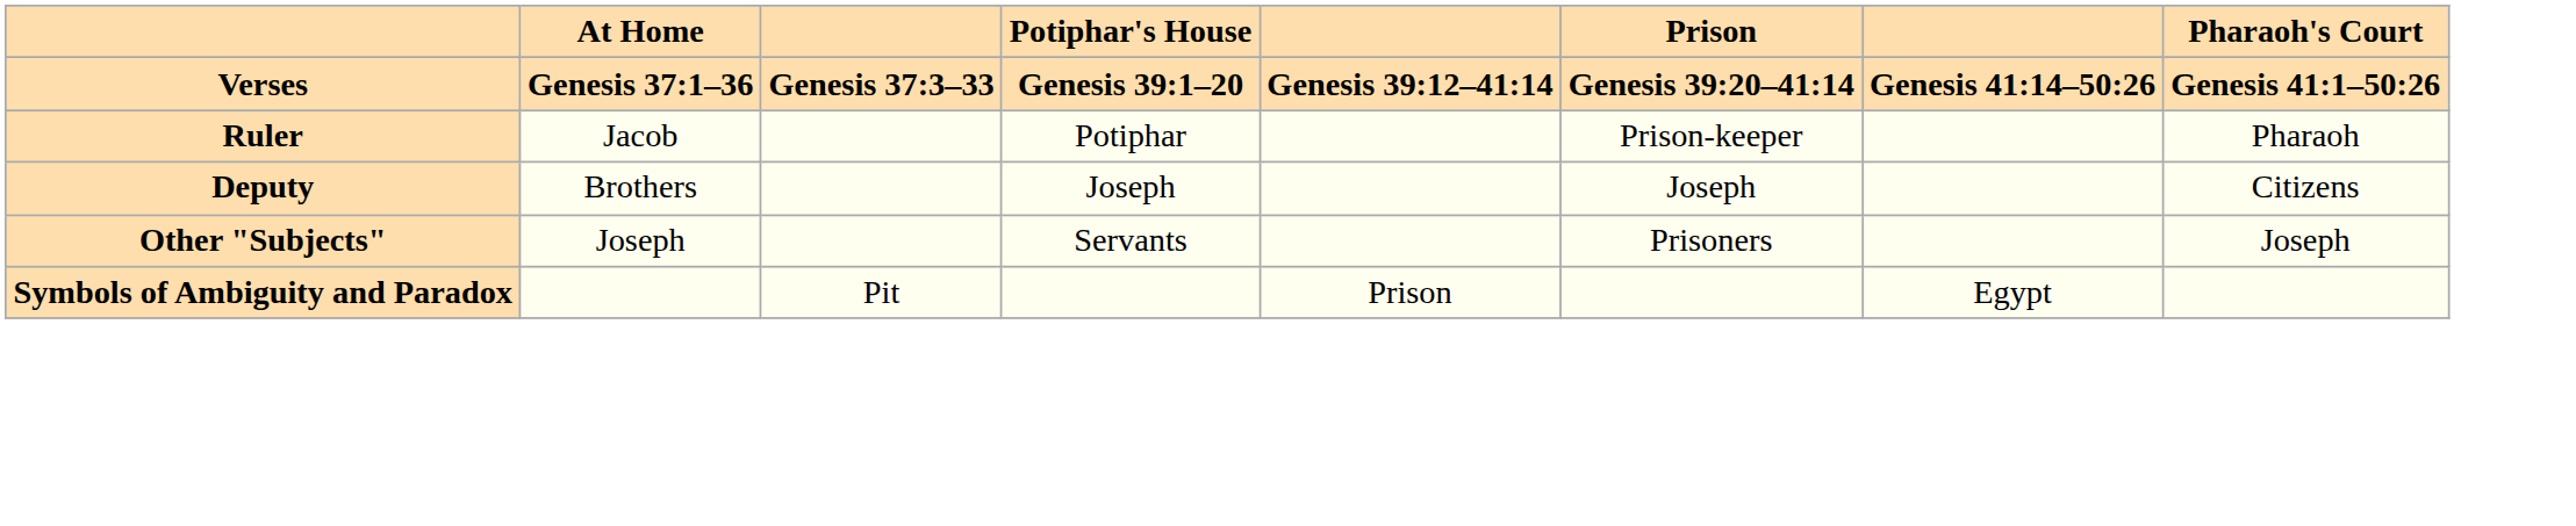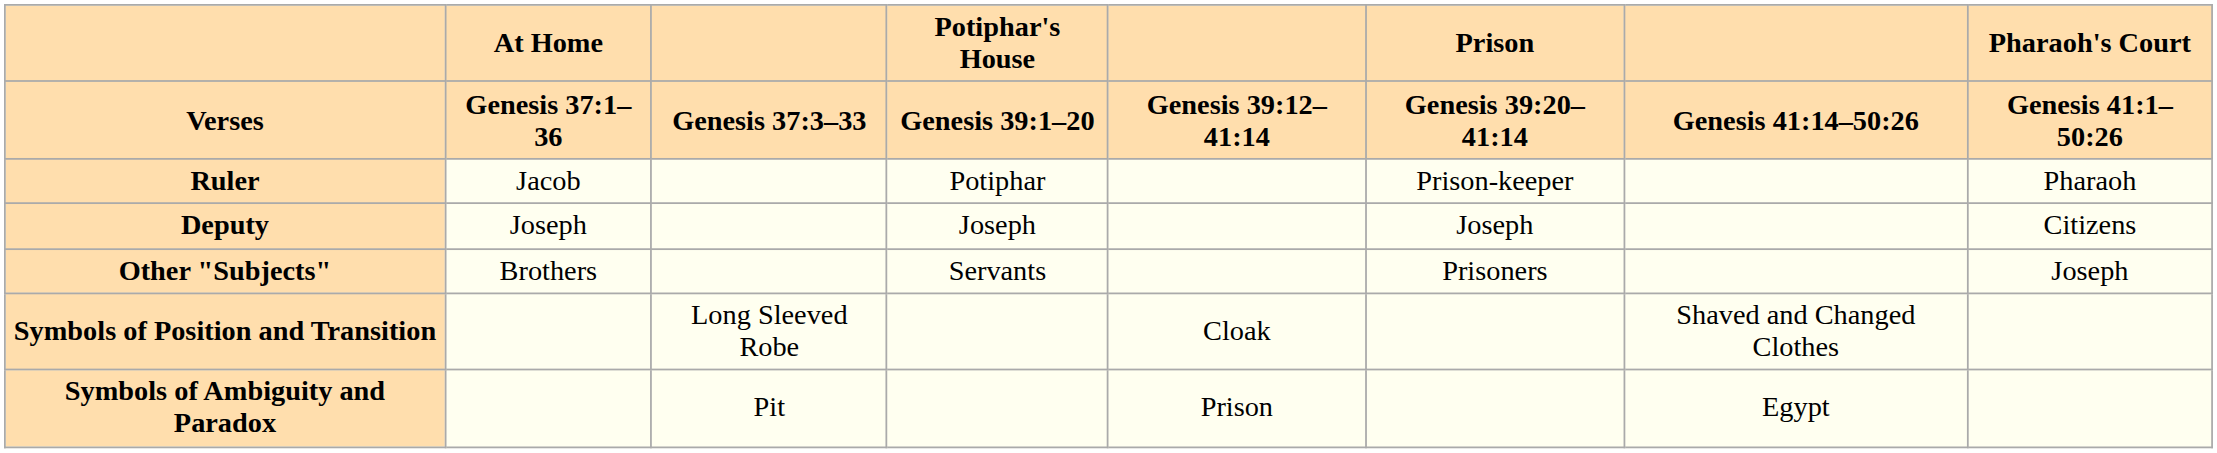 <table class="wikitable" style="background:Ivory; text-align:center">
 <tr>
 <th style="background:Navajowhite;"></th>
 <th style="background:Navajowhite;">At Home</th>
 <th style="background:Navajowhite;"></th>
 <th style="background:Navajowhite;">Potiphar's House</th>
 <th style="background:Navajowhite;"></th>
 <th style="background:Navajowhite;">Prison</th>
 <th style="background:Navajowhite;"></th>
 <th style="background:Navajowhite;">Pharaoh's Court</th>
 </tr>
 <tr>
 <th style="background:Navajowhite;">Verses</th>
 <th style="background:Navajowhite;">Genesis 37:1–36</th>
 <th style="background:Navajowhite;">Genesis 37:3–33</th>
 <th style="background:Navajowhite;">Genesis 39:1–20</th>
 <th style="background:Navajowhite;">Genesis 39:12–41:14</th>
 <th style="background:Navajowhite;">Genesis 39:20–41:14</th>
 <th style="background:Navajowhite;">Genesis 41:14–50:26</th>
 <th style="background:Navajowhite;">Genesis 41:1–50:26</th>
 </tr>
 <tr>
 <th style="background:Navajowhite;">Ruler</th>
 <td>Jacob</td>
 <td></td>
 <td>Potiphar</td>
 <td></td>
 <td>Prison-keeper</td>
 <td></td>
 <td>Pharaoh</td>
 </tr>
 <tr>
 <th style="background:Navajowhite;">Deputy</th>
-<td>Brothers</td>
+<td>Joseph</td>
 <td></td>
 <td>Joseph</td>
 <td></td>
 <td>Joseph</td>
 <td></td>
 <td>Citizens</td>
 </tr>
 <tr>
 <th style="background:Navajowhite;">Other "Subjects"</th>
-<td>Joseph</td>
+<td>Brothers</td>
 <td></td>
 <td>Servants</td>
 <td></td>
 <td>Prisoners</td>
 <td></td>
 <td>Joseph</td>
+</tr>
+<tr>
+<th style="background:Navajowhite;">Symbols of Position and Transition</th>
+<td></td>
+<td>Long Sleeved Robe</td>
+<td></td>
+<td>Cloak</td>
+<td></td>
+<td>Shaved and Changed Clothes</td>
+<td></td>
 </tr>
 <tr>
 <th style="background:Navajowhite;">Symbols of Ambiguity and Paradox</th>
 <td></td>
 <td>Pit</td>
 <td></td>
 <td>Prison</td>
 <td></td>
 <td>Egypt</td>
 <td></td>
 </tr>
 </table>
